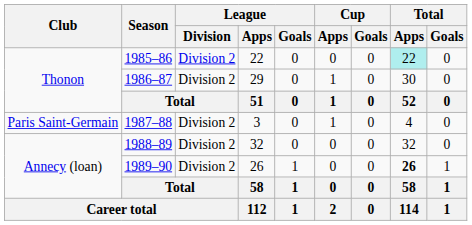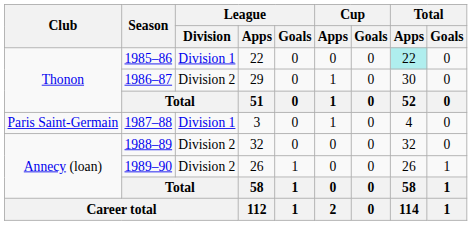 <table class="wikitable" style="text-align:center">
 <tr>
 <th rowspan="2">Club</th>
 <th rowspan="2">Season</th>
 <th colspan="3">League</th>
 <th colspan="2">Cup</th>
 <th colspan="2">Total</th>
 </tr>
 <tr>
 <th>Division</th>
 <th>Apps</th>
 <th>Goals</th>
 <th>Apps</th>
 <th>Goals</th>
 <th>Apps</th>
 <th>Goals</th>
 </tr>
 <tr>
 <td rowspan="3"><a href='#'>Thonon</a></td>
 <td><a href='#'>1985–86</a></td>
-<td><a href='#'>Division 2</a></td>
+<td><a href='#'>Division 1</a></td>
 <td>22</td>
 <td>0</td>
 <td>0</td>
 <td>0</td>
 <td style="background: paleturquoise;">22</td>
 <td>0</td>
 </tr>
 <tr>
 <td><a href='#'>1986–87</a></td>
 <td>Division 2</td>
 <td>29</td>
 <td>0</td>
 <td>1</td>
 <td>0</td>
 <td>30</td>
 <td>0</td>
 </tr>
 <tr>
 <th colspan="2">Total</th>
 <th>51</th>
 <th>0</th>
 <th>1</th>
 <th>0</th>
 <th>52</th>
 <th>0</th>
 </tr>
 <tr>
 <td><a href='#'>Paris Saint-Germain</a></td>
 <td><a href='#'>1987–88</a></td>
-<td>Division 2</td>
+<td><a href='#'>Division 1</a></td>
 <td>3</td>
 <td>0</td>
 <td>1</td>
 <td>0</td>
 <td>4</td>
 <td>0</td>
 </tr>
 <tr>
 <td rowspan="3"><a href='#'>Annecy</a> (loan)</td>
 <td><a href='#'>1988–89</a></td>
 <td>Division 2</td>
 <td>32</td>
 <td>0</td>
 <td>0</td>
 <td>0</td>
 <td>32</td>
 <td>0</td>
 </tr>
 <tr>
 <td><a href='#'>1989–90</a></td>
 <td>Division 2</td>
 <td>26</td>
 <td>1</td>
 <td>0</td>
 <td>0</td>
-<td><strong>26</strong></td>
+<td>26</td>
 <td>1</td>
 </tr>
 <tr>
 <th colspan="2">Total</th>
 <th>58</th>
 <th>1</th>
 <th>0</th>
 <th>0</th>
 <th>58</th>
 <th>1</th>
 </tr>
 <tr>
 <th colspan="3">Career total</th>
 <th>112</th>
 <th>1</th>
 <th>2</th>
 <th>0</th>
 <th>114</th>
 <th>1</th>
 </tr>
 </table>
